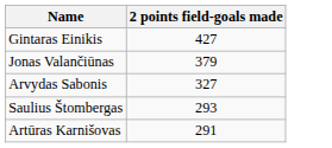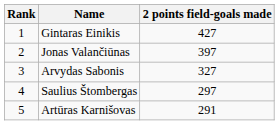 <table class="wikitable sortable" style="text-align: center;">
 <tr>
+<th>Rank</th>
 <th class="unsortable">Name</th>
 <th>2 points field-goals made</th>
 </tr>
 <tr>
+<td>1</td>
 <td style="text-align: left;">Gintaras Einikis</td>
 <td>427</td>
 </tr>
 <tr>
+<td>2</td>
 <td style="text-align: left;">Jonas Valančiūnas</td>
-<td>379</td>
+<td>397</td>
 </tr>
 <tr>
+<td>3</td>
 <td style="text-align: left;">Arvydas Sabonis</td>
 <td>327</td>
 </tr>
 <tr>
+<td>4</td>
 <td style="text-align: left;">Saulius Štombergas</td>
-<td>293</td>
+<td>297</td>
 </tr>
 <tr>
+<td>5</td>
 <td style="text-align: left;">Artūras Karnišovas</td>
 <td>291</td>
 </tr>
 </table>
